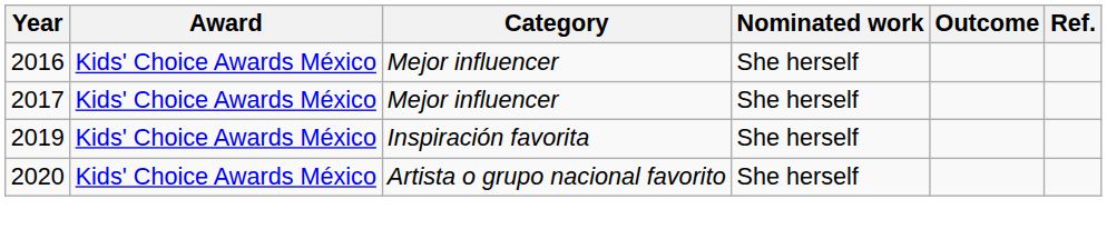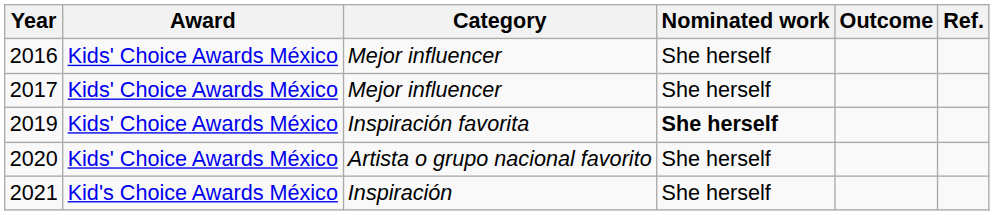 <table class="wikitable">
 <tr>
 <th>Year</th>
 <th>Award</th>
 <th>Category</th>
 <th>Nominated work</th>
 <th>Outcome</th>
 <th>Ref.</th>
 </tr>
 <tr>
 <td>2016</td>
 <td><a href='#'>Kids' Choice Awards México</a></td>
 <td><em>Mejor influencer</em></td>
 <td>She herself</td>
 <td></td>
 <td></td>
 </tr>
 <tr>
 <td>2017</td>
 <td><a href='#'>Kids' Choice Awards México</a></td>
 <td><em>Mejor influencer</em></td>
 <td>She herself</td>
 <td></td>
 <td></td>
 </tr>
 <tr>
 <td>2019</td>
 <td><a href='#'>Kids' Choice Awards México</a></td>
 <td><em>Inspiración favorita</em></td>
-<td>She herself</td>
+<td><strong>She herself</strong></td>
 <td></td>
 <td></td>
 </tr>
 <tr>
 <td>2020</td>
 <td><a href='#'>Kids' Choice Awards México</a></td>
 <td><em>Artista o grupo nacional favorito</em></td>
 <td>She herself</td>
 <td></td>
 <td></td>
 </tr>
+<tr>
+<td>2021</td>
+<td><a href='#'>Kid's Choice Awards México</a></td>
+<td><em>Inspiración</em></td>
+<td>She herself</td>
+<td></td>
+<td></td>
+</tr>
 </table>
